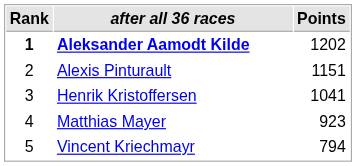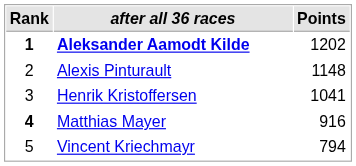 <table cellspacing="1" cellpadding="3" style="border:1px solid #aaa; font-size:86%;">
 <tr style="background:#e4e4e4;">
 <th style="border-bottom:1px solid #aaa; width:10px;">Rank</th>
 <th style="border-bottom:1px solid #aaa; width:200px; white-space:nowrap;"><em>after all 36 races</em></th>
 <th style="border-bottom:1px solid #aaa; width:20px;">Points</th>
 </tr>
 <tr>
 <td style="text-align:center;"><strong>1</strong></td>
 <td><strong> <a href='#'>Aleksander Aamodt Kilde</a></strong></td>
 <td align="right">1202</td>
 </tr>
 <tr>
 <td style="text-align:center;">2</td>
 <td> <a href='#'>Alexis Pinturault</a></td>
-<td align="right">1151</td>
+<td align="right">1148</td>
 </tr>
 <tr>
 <td style="text-align:center;">3</td>
 <td> <a href='#'>Henrik Kristoffersen</a></td>
 <td align="right">1041</td>
 </tr>
 <tr>
-<td style="text-align:center;">4</td>
+<td style="text-align:center;"><strong>4</strong></td>
 <td> <a href='#'>Matthias Mayer</a></td>
-<td align="right">923</td>
+<td align="right">916</td>
 </tr>
 <tr>
 <td style="text-align:center;">5</td>
 <td> <a href='#'>Vincent Kriechmayr</a></td>
 <td align="right">794</td>
 </tr>
 </table>
